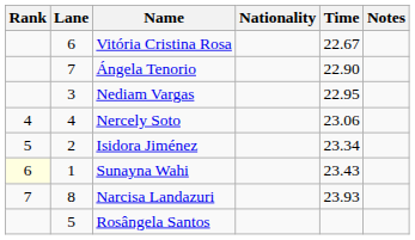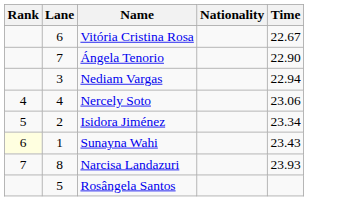 <table class="wikitable sortable" style="text-align:center">
 <tr>
 <th>Rank</th>
 <th>Lane</th>
 <th>Name</th>
 <th>Nationality</th>
 <th>Time</th>
-<th>Notes</th>
 </tr>
 <tr>
 <td></td>
 <td>6</td>
 <td align=left><a href='#'>Vitória Cristina Rosa</a></td>
 <td align=left></td>
 <td>22.67</td>
-<td></td>
 </tr>
 <tr>
 <td></td>
 <td>7</td>
 <td align=left><a href='#'>Ángela Tenorio</a></td>
 <td align=left></td>
 <td>22.90</td>
-<td></td>
 </tr>
 <tr>
 <td></td>
 <td>3</td>
 <td align=left><a href='#'>Nediam Vargas</a></td>
 <td align=left></td>
-<td>22.95</td>
-<td></td>
+<td>22.94</td>
 </tr>
 <tr>
 <td>4</td>
 <td>4</td>
 <td align=left><a href='#'>Nercely Soto</a></td>
 <td align=left></td>
 <td>23.06</td>
-<td></td>
 </tr>
 <tr>
 <td>5</td>
 <td>2</td>
 <td align=left><a href='#'>Isidora Jiménez</a></td>
 <td align=left></td>
 <td>23.34</td>
-<td></td>
 </tr>
 <tr>
 <td style="background: lightyellow;">6</td>
 <td>1</td>
 <td align=left><a href='#'>Sunayna Wahi</a></td>
 <td align=left></td>
 <td>23.43</td>
-<td></td>
 </tr>
 <tr>
 <td>7</td>
 <td>8</td>
 <td align=left><a href='#'>Narcisa Landazuri</a></td>
 <td align=left></td>
 <td>23.93</td>
-<td></td>
 </tr>
 <tr>
 <td></td>
 <td>5</td>
 <td align=left><a href='#'>Rosângela Santos</a></td>
 <td align=left></td>
 <td></td>
-<td></td>
 </tr>
 </table>
